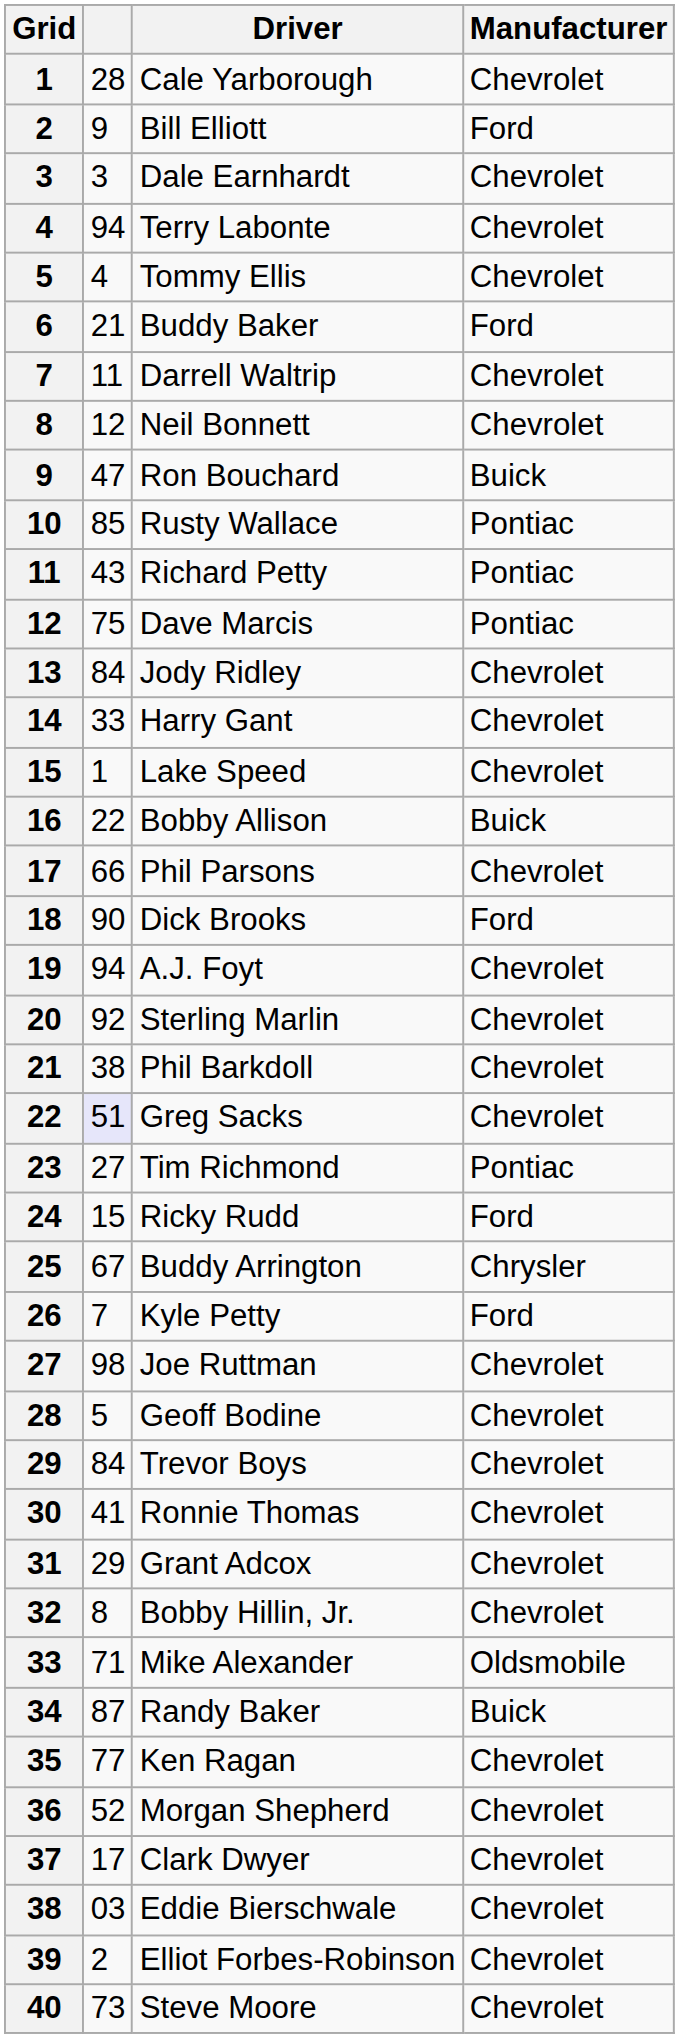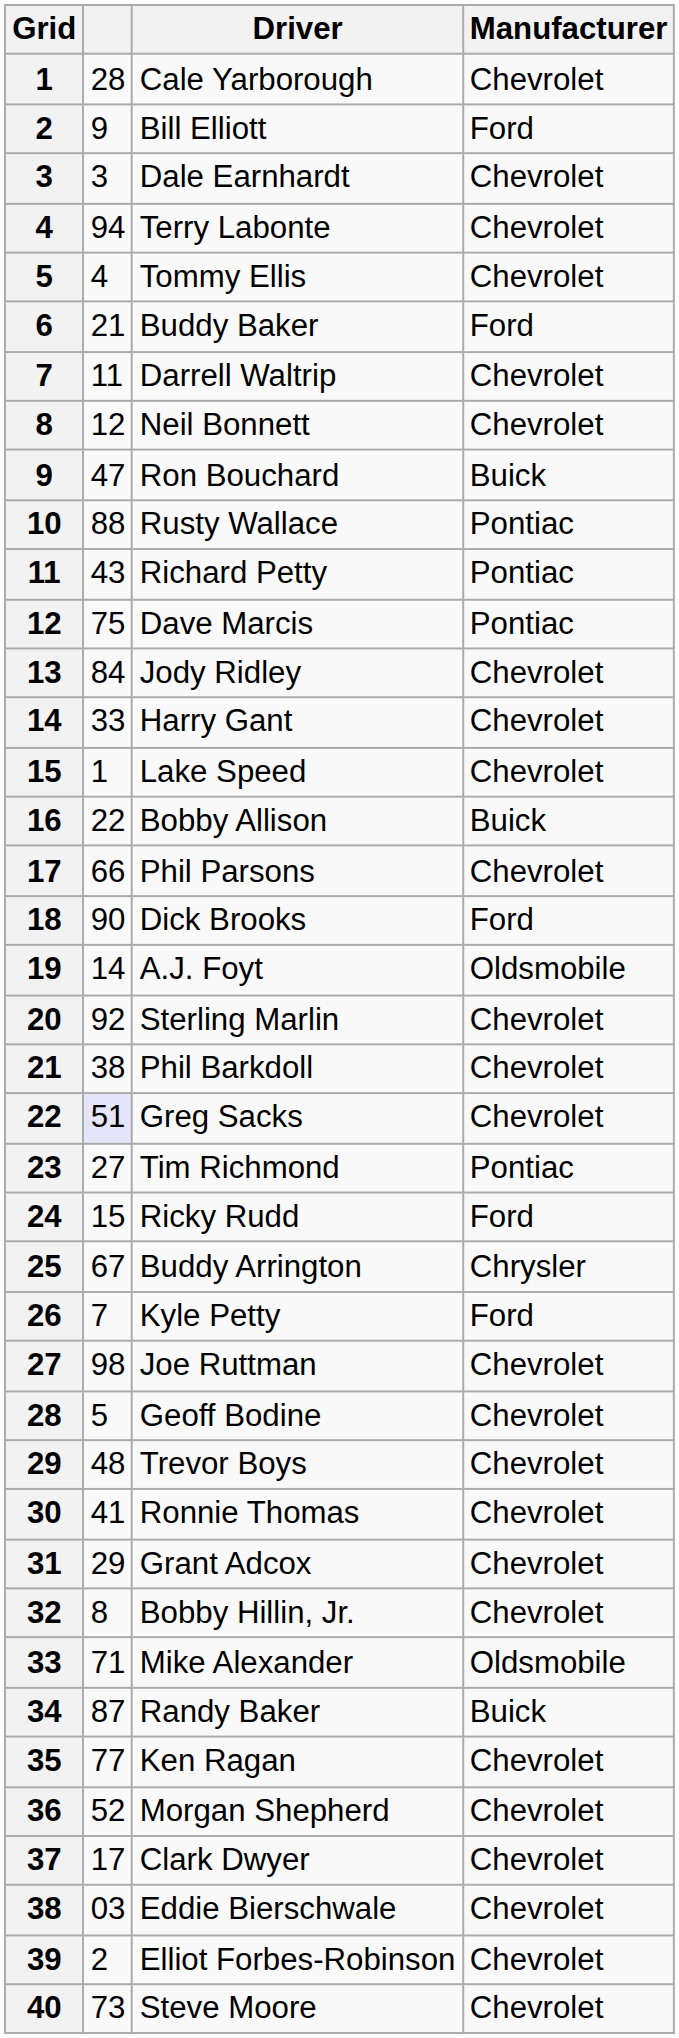 <table class="wikitable">
 <tr>
 <th>Grid</th>
 <th></th>
 <th>Driver</th>
 <th>Manufacturer</th>
 </tr>
 <tr>
 <th>1</th>
 <td>28</td>
 <td>Cale Yarborough</td>
 <td>Chevrolet</td>
 </tr>
 <tr>
 <th>2</th>
 <td>9</td>
 <td>Bill Elliott</td>
 <td>Ford</td>
 </tr>
 <tr>
 <th>3</th>
 <td>3</td>
 <td>Dale Earnhardt</td>
 <td>Chevrolet</td>
 </tr>
 <tr>
 <th>4</th>
 <td>94</td>
 <td>Terry Labonte</td>
 <td>Chevrolet</td>
 </tr>
 <tr>
 <th>5</th>
 <td>4</td>
 <td>Tommy Ellis</td>
 <td>Chevrolet</td>
 </tr>
 <tr>
 <th>6</th>
 <td>21</td>
 <td>Buddy Baker</td>
 <td>Ford</td>
 </tr>
 <tr>
 <th>7</th>
 <td>11</td>
 <td>Darrell Waltrip</td>
 <td>Chevrolet</td>
 </tr>
 <tr>
 <th>8</th>
 <td>12</td>
 <td>Neil Bonnett</td>
 <td>Chevrolet</td>
 </tr>
 <tr>
 <th>9</th>
 <td>47</td>
 <td>Ron Bouchard</td>
 <td>Buick</td>
 </tr>
 <tr>
 <th>10</th>
-<td>85</td>
+<td>88</td>
 <td>Rusty Wallace</td>
 <td>Pontiac</td>
 </tr>
 <tr>
 <th>11</th>
 <td>43</td>
 <td>Richard Petty</td>
 <td>Pontiac</td>
 </tr>
 <tr>
 <th>12</th>
 <td>75</td>
 <td>Dave Marcis</td>
 <td>Pontiac</td>
 </tr>
 <tr>
 <th>13</th>
 <td>84</td>
 <td>Jody Ridley</td>
 <td>Chevrolet</td>
 </tr>
 <tr>
 <th>14</th>
 <td>33</td>
 <td>Harry Gant</td>
 <td>Chevrolet</td>
 </tr>
 <tr>
 <th>15</th>
 <td>1</td>
 <td>Lake Speed</td>
 <td>Chevrolet</td>
 </tr>
 <tr>
 <th>16</th>
 <td>22</td>
 <td>Bobby Allison</td>
 <td>Buick</td>
 </tr>
 <tr>
 <th>17</th>
 <td>66</td>
 <td>Phil Parsons</td>
 <td>Chevrolet</td>
 </tr>
 <tr>
 <th>18</th>
 <td>90</td>
 <td>Dick Brooks</td>
 <td>Ford</td>
 </tr>
 <tr>
 <th>19</th>
-<td>94</td>
+<td>14</td>
 <td>A.J. Foyt</td>
-<td>Chevrolet</td>
+<td>Oldsmobile</td>
 </tr>
 <tr>
 <th>20</th>
 <td>92</td>
 <td>Sterling Marlin</td>
 <td>Chevrolet</td>
 </tr>
 <tr>
 <th>21</th>
 <td>38</td>
 <td>Phil Barkdoll</td>
 <td>Chevrolet</td>
 </tr>
 <tr>
 <th>22</th>
 <td style="background: lavender;">51</td>
 <td>Greg Sacks</td>
 <td>Chevrolet</td>
 </tr>
 <tr>
 <th>23</th>
 <td>27</td>
 <td>Tim Richmond</td>
 <td>Pontiac</td>
 </tr>
 <tr>
 <th>24</th>
 <td>15</td>
 <td>Ricky Rudd</td>
 <td>Ford</td>
 </tr>
 <tr>
 <th>25</th>
 <td>67</td>
 <td>Buddy Arrington</td>
 <td>Chrysler</td>
 </tr>
 <tr>
 <th>26</th>
 <td>7</td>
 <td>Kyle Petty</td>
 <td>Ford</td>
 </tr>
 <tr>
 <th>27</th>
 <td>98</td>
 <td>Joe Ruttman</td>
 <td>Chevrolet</td>
 </tr>
 <tr>
 <th>28</th>
 <td>5</td>
 <td>Geoff Bodine</td>
 <td>Chevrolet</td>
 </tr>
 <tr>
 <th>29</th>
-<td>84</td>
+<td>48</td>
 <td>Trevor Boys</td>
 <td>Chevrolet</td>
 </tr>
 <tr>
 <th>30</th>
 <td>41</td>
 <td>Ronnie Thomas</td>
 <td>Chevrolet</td>
 </tr>
 <tr>
 <th>31</th>
 <td>29</td>
 <td>Grant Adcox</td>
 <td>Chevrolet</td>
 </tr>
 <tr>
 <th>32</th>
 <td>8</td>
 <td>Bobby Hillin, Jr.</td>
 <td>Chevrolet</td>
 </tr>
 <tr>
 <th>33</th>
 <td>71</td>
 <td>Mike Alexander</td>
 <td>Oldsmobile</td>
 </tr>
 <tr>
 <th>34</th>
 <td>87</td>
 <td>Randy Baker</td>
 <td>Buick</td>
 </tr>
 <tr>
 <th>35</th>
 <td>77</td>
 <td>Ken Ragan</td>
 <td>Chevrolet</td>
 </tr>
 <tr>
 <th>36</th>
 <td>52</td>
 <td>Morgan Shepherd</td>
 <td>Chevrolet</td>
 </tr>
 <tr>
 <th>37</th>
 <td>17</td>
 <td>Clark Dwyer</td>
 <td>Chevrolet</td>
 </tr>
 <tr>
 <th>38</th>
 <td>03</td>
 <td>Eddie Bierschwale</td>
 <td>Chevrolet</td>
 </tr>
 <tr>
 <th>39</th>
 <td>2</td>
 <td>Elliot Forbes-Robinson</td>
 <td>Chevrolet</td>
 </tr>
 <tr>
 <th>40</th>
 <td>73</td>
 <td>Steve Moore</td>
 <td>Chevrolet</td>
 </tr>
 </table>
